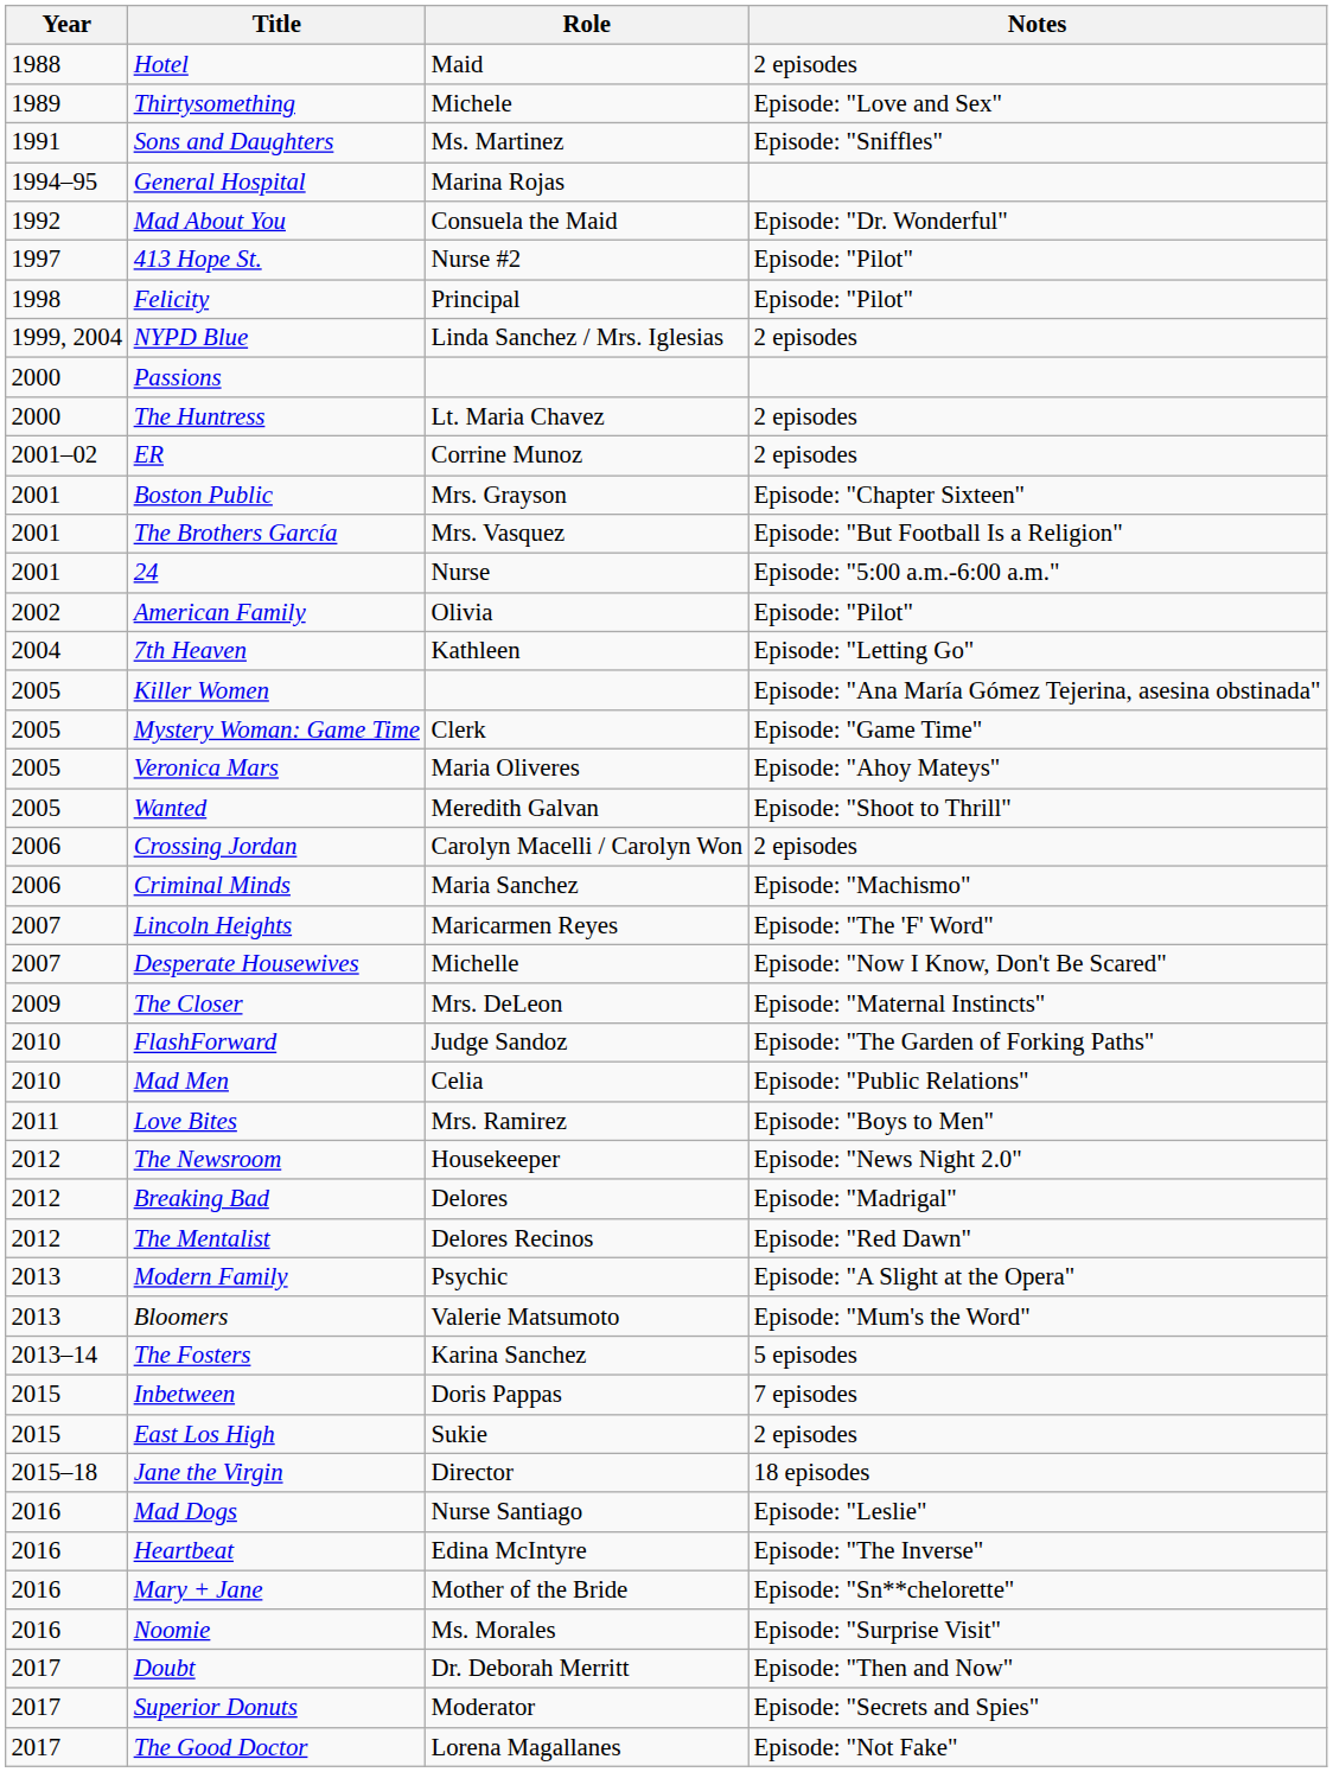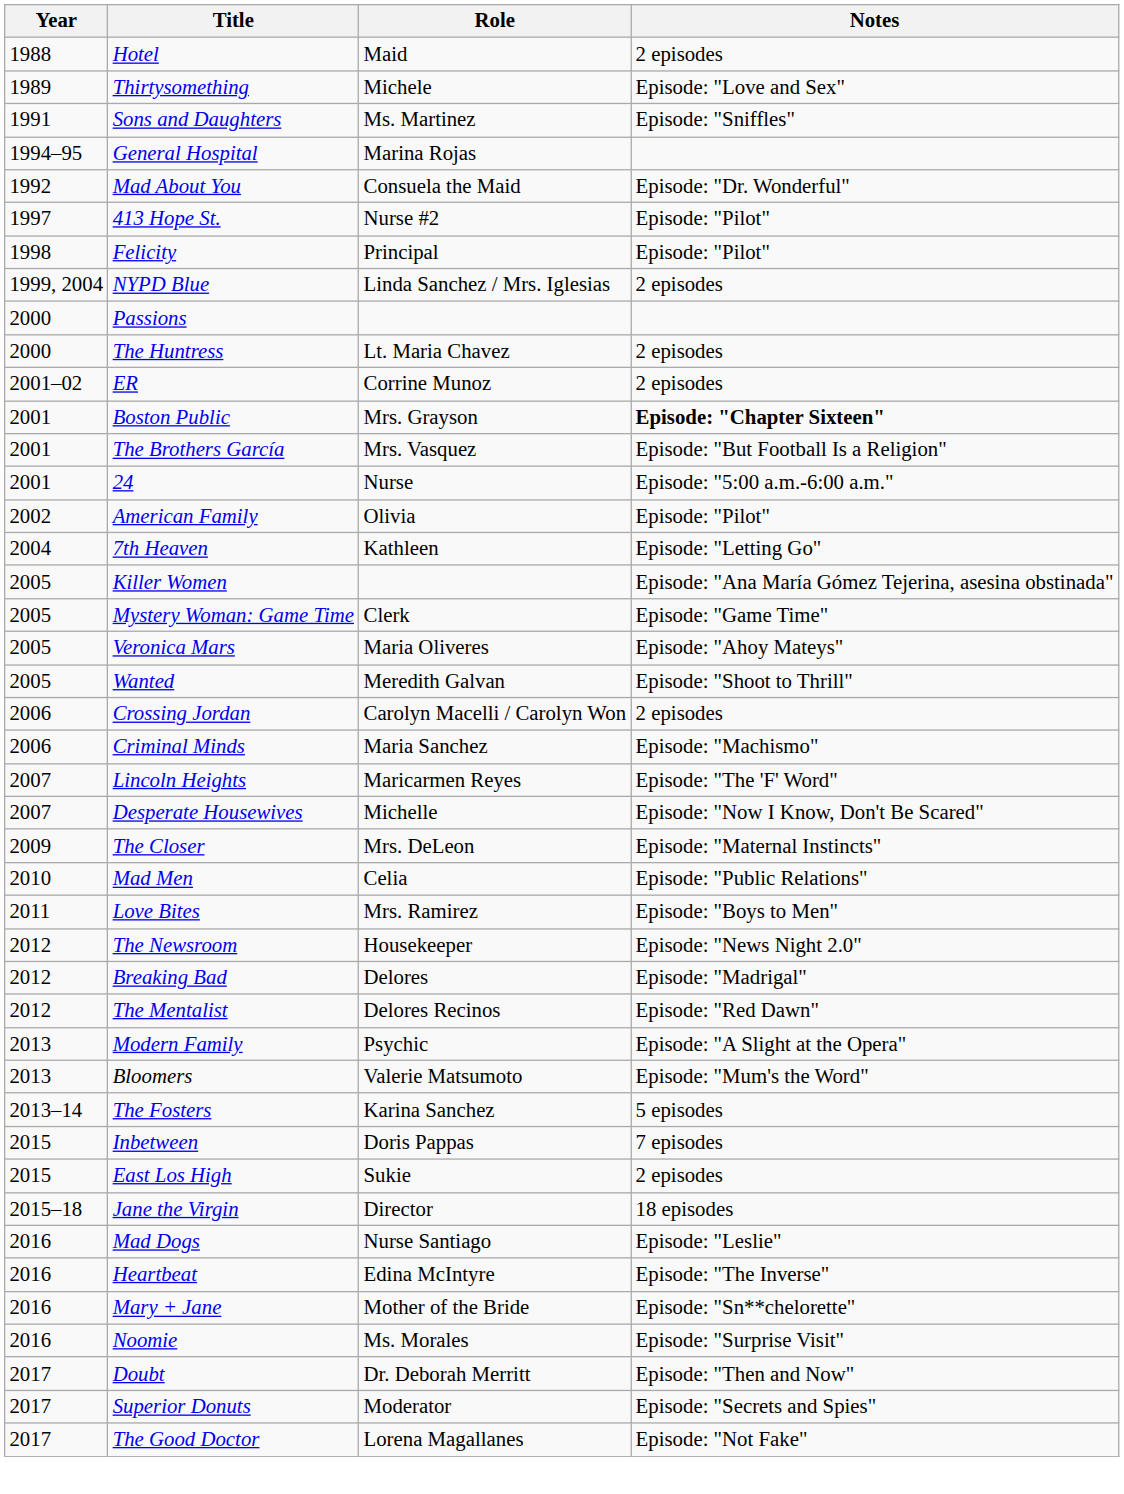 <table class="wikitable sortable">
 <tr>
 <th>Year</th>
 <th>Title</th>
 <th>Role</th>
 <th>Notes</th>
 </tr>
 <tr>
 <td>1988</td>
 <td><em><a href='#'>Hotel</a></em></td>
 <td>Maid</td>
 <td>2 episodes</td>
 </tr>
 <tr>
 <td>1989</td>
 <td><em><a href='#'>Thirtysomething</a></em></td>
 <td>Michele</td>
 <td>Episode: "Love and Sex"</td>
 </tr>
 <tr>
 <td>1991</td>
 <td><em><a href='#'>Sons and Daughters</a></em></td>
 <td>Ms. Martinez</td>
 <td>Episode: "Sniffles"</td>
 </tr>
 <tr>
 <td>1994–95</td>
 <td><em><a href='#'>General Hospital</a></em></td>
 <td>Marina Rojas</td>
 <td></td>
 </tr>
 <tr>
 <td>1992</td>
 <td><em><a href='#'>Mad About You</a></em></td>
 <td>Consuela the Maid</td>
 <td>Episode: "Dr. Wonderful"</td>
 </tr>
 <tr>
 <td>1997</td>
 <td><em><a href='#'>413 Hope St.</a></em></td>
 <td>Nurse #2</td>
 <td>Episode: "Pilot"</td>
 </tr>
 <tr>
 <td>1998</td>
 <td><em><a href='#'>Felicity</a></em></td>
 <td>Principal</td>
 <td>Episode: "Pilot"</td>
 </tr>
 <tr>
 <td>1999, 2004</td>
 <td><em><a href='#'>NYPD Blue</a></em></td>
 <td>Linda Sanchez / Mrs. Iglesias</td>
 <td>2 episodes</td>
 </tr>
 <tr>
 <td>2000</td>
 <td><em><a href='#'>Passions</a></em></td>
 <td></td>
 <td></td>
 </tr>
 <tr>
 <td>2000</td>
 <td><em><a href='#'>The Huntress</a></em></td>
 <td>Lt. Maria Chavez</td>
 <td>2 episodes</td>
 </tr>
 <tr>
 <td>2001–02</td>
 <td><em><a href='#'>ER</a></em></td>
 <td>Corrine Munoz</td>
 <td>2 episodes</td>
 </tr>
 <tr>
 <td>2001</td>
 <td><em><a href='#'>Boston Public</a></em></td>
 <td>Mrs. Grayson</td>
-<td>Episode: "Chapter Sixteen"</td>
+<td><strong>Episode: "Chapter Sixteen"</strong></td>
 </tr>
 <tr>
 <td>2001</td>
 <td><em><a href='#'>The Brothers García</a></em></td>
 <td>Mrs. Vasquez</td>
 <td>Episode: "But Football Is a Religion"</td>
 </tr>
 <tr>
 <td>2001</td>
 <td><em><a href='#'>24</a></em></td>
 <td>Nurse</td>
 <td>Episode: "5:00 a.m.-6:00 a.m."</td>
 </tr>
 <tr>
 <td>2002</td>
 <td><em><a href='#'>American Family</a></em></td>
 <td>Olivia</td>
 <td>Episode: "Pilot"</td>
 </tr>
 <tr>
 <td>2004</td>
 <td><em><a href='#'>7th Heaven</a></em></td>
 <td>Kathleen</td>
 <td>Episode: "Letting Go"</td>
 </tr>
 <tr>
 <td>2005</td>
 <td><em><a href='#'>Killer Women</a></em></td>
 <td></td>
 <td>Episode: "Ana María Gómez Tejerina, asesina obstinada"</td>
 </tr>
 <tr>
 <td>2005</td>
 <td><em><a href='#'>Mystery Woman: Game Time</a></em></td>
 <td>Clerk</td>
 <td>Episode: "Game Time"</td>
 </tr>
 <tr>
 <td>2005</td>
 <td><em><a href='#'>Veronica Mars</a></em></td>
 <td>Maria Oliveres</td>
 <td>Episode: "Ahoy Mateys"</td>
 </tr>
 <tr>
 <td>2005</td>
 <td><em><a href='#'>Wanted</a></em></td>
 <td>Meredith Galvan</td>
 <td>Episode: "Shoot to Thrill"</td>
 </tr>
 <tr>
 <td>2006</td>
 <td><em><a href='#'>Crossing Jordan</a></em></td>
 <td>Carolyn Macelli / Carolyn Won</td>
 <td>2 episodes</td>
 </tr>
 <tr>
 <td>2006</td>
 <td><em><a href='#'>Criminal Minds</a></em></td>
 <td>Maria Sanchez</td>
 <td>Episode: "Machismo"</td>
 </tr>
 <tr>
 <td>2007</td>
 <td><em><a href='#'>Lincoln Heights</a></em></td>
 <td>Maricarmen Reyes</td>
 <td>Episode: "The 'F' Word"</td>
 </tr>
 <tr>
 <td>2007</td>
 <td><em><a href='#'>Desperate Housewives</a></em></td>
 <td>Michelle</td>
 <td>Episode: "Now I Know, Don't Be Scared"</td>
 </tr>
 <tr>
 <td>2009</td>
 <td><em><a href='#'>The Closer</a></em></td>
 <td>Mrs. DeLeon</td>
 <td>Episode: "Maternal Instincts"</td>
-</tr>
-<tr>
-<td>2010</td>
-<td><em><a href='#'>FlashForward</a></em></td>
-<td>Judge Sandoz</td>
-<td>Episode: "The Garden of Forking Paths"</td>
 </tr>
 <tr>
 <td>2010</td>
 <td><em><a href='#'>Mad Men</a></em></td>
 <td>Celia</td>
 <td>Episode: "Public Relations"</td>
 </tr>
 <tr>
 <td>2011</td>
 <td><em><a href='#'>Love Bites</a></em></td>
 <td>Mrs. Ramirez</td>
 <td>Episode: "Boys to Men"</td>
 </tr>
 <tr>
 <td>2012</td>
 <td><em><a href='#'>The Newsroom</a></em></td>
 <td>Housekeeper</td>
 <td>Episode: "News Night 2.0"</td>
 </tr>
 <tr>
 <td>2012</td>
 <td><em><a href='#'>Breaking Bad</a></em></td>
 <td>Delores</td>
 <td>Episode: "Madrigal"</td>
 </tr>
 <tr>
 <td>2012</td>
 <td><em><a href='#'>The Mentalist</a></em></td>
 <td>Delores Recinos</td>
 <td>Episode: "Red Dawn"</td>
 </tr>
 <tr>
 <td>2013</td>
 <td><em><a href='#'>Modern Family</a></em></td>
 <td>Psychic</td>
 <td>Episode: "A Slight at the Opera"</td>
 </tr>
 <tr>
 <td>2013</td>
 <td><em>Bloomers</em></td>
 <td>Valerie Matsumoto</td>
 <td>Episode: "Mum's the Word"</td>
 </tr>
 <tr>
 <td>2013–14</td>
 <td><em><a href='#'>The Fosters</a></em></td>
 <td>Karina Sanchez</td>
 <td>5 episodes</td>
 </tr>
 <tr>
 <td>2015</td>
 <td><em><a href='#'>Inbetween</a></em></td>
 <td>Doris Pappas</td>
 <td>7 episodes</td>
 </tr>
 <tr>
 <td>2015</td>
 <td><em><a href='#'>East Los High</a></em></td>
 <td>Sukie</td>
 <td>2 episodes</td>
 </tr>
 <tr>
 <td>2015–18</td>
 <td><em><a href='#'>Jane the Virgin</a></em></td>
 <td>Director</td>
 <td>18 episodes</td>
 </tr>
 <tr>
 <td>2016</td>
 <td><em><a href='#'>Mad Dogs</a></em></td>
 <td>Nurse Santiago</td>
 <td>Episode: "Leslie"</td>
 </tr>
 <tr>
 <td>2016</td>
 <td><em><a href='#'>Heartbeat</a></em></td>
 <td>Edina McIntyre</td>
 <td>Episode: "The Inverse"</td>
 </tr>
 <tr>
 <td>2016</td>
 <td><em><a href='#'>Mary + Jane</a></em></td>
 <td>Mother of the Bride</td>
 <td>Episode: "Sn**chelorette"</td>
 </tr>
 <tr>
 <td>2016</td>
 <td><em><a href='#'>Noomie</a></em></td>
 <td>Ms. Morales</td>
 <td>Episode: "Surprise Visit"</td>
 </tr>
 <tr>
 <td>2017</td>
 <td><em><a href='#'>Doubt</a></em></td>
 <td>Dr. Deborah Merritt</td>
 <td>Episode: "Then and Now"</td>
 </tr>
 <tr>
 <td>2017</td>
 <td><em><a href='#'>Superior Donuts</a></em></td>
 <td>Moderator</td>
 <td>Episode: "Secrets and Spies"</td>
 </tr>
 <tr>
 <td>2017</td>
 <td><em><a href='#'>The Good Doctor</a></em></td>
 <td>Lorena Magallanes</td>
 <td>Episode: "Not Fake"</td>
 </tr>
 </table>
